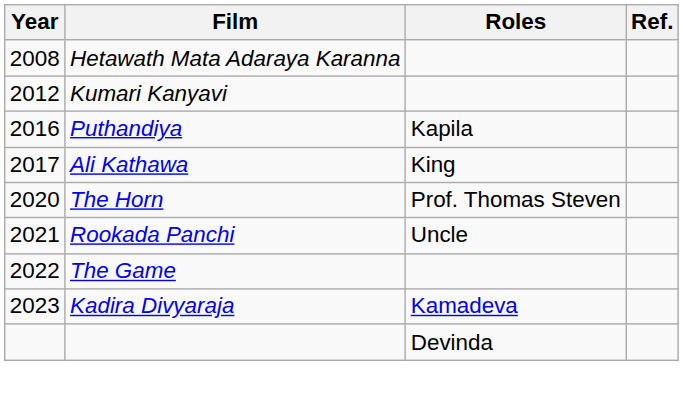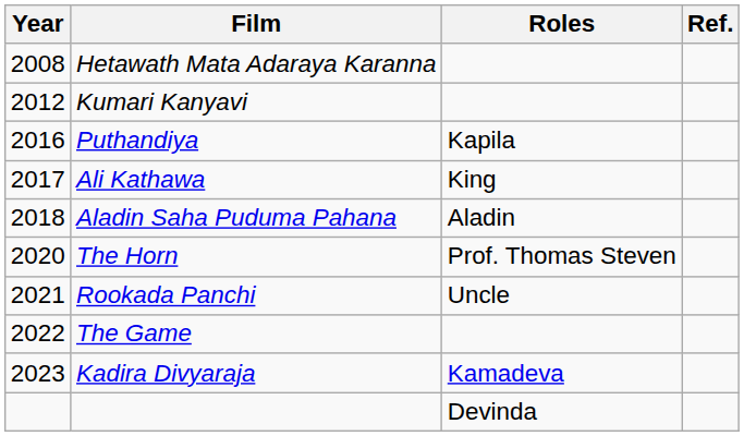 <table class="wikitable">
 <tr>
 <th>Year</th>
 <th>Film</th>
 <th>Roles</th>
 <th>Ref.</th>
 </tr>
 <tr>
 <td>2008</td>
 <td><em>Hetawath Mata Adaraya Karanna</em></td>
 <td></td>
 <td></td>
 </tr>
 <tr>
 <td>2012</td>
 <td><em>Kumari Kanyavi</em></td>
 <td></td>
 <td></td>
 </tr>
 <tr>
 <td>2016</td>
 <td><em><a href='#'>Puthandiya</a></em></td>
 <td>Kapila</td>
 <td></td>
 </tr>
 <tr>
 <td>2017</td>
 <td><em><a href='#'>Ali Kathawa</a></em></td>
 <td>King</td>
+<td></td>
+</tr>
+<tr>
+<td>2018</td>
+<td><em><a href='#'>Aladin Saha Puduma Pahana</a></em></td>
+<td>Aladin</td>
 <td></td>
 </tr>
 <tr>
 <td>2020</td>
 <td><em><a href='#'>The Horn</a></em></td>
 <td>Prof. Thomas Steven</td>
 <td></td>
 </tr>
 <tr>
 <td>2021</td>
 <td><em><a href='#'>Rookada Panchi</a></em></td>
 <td>Uncle</td>
 <td></td>
 </tr>
 <tr>
 <td>2022</td>
 <td><em><a href='#'>The Game</a></em></td>
 <td></td>
 <td></td>
 </tr>
 <tr>
 <td>2023</td>
 <td><em><a href='#'>Kadira Divyaraja</a></em></td>
 <td><a href='#'>Kamadeva</a></td>
 <td></td>
 </tr>
 <tr>
 <td></td>
 <td></td>
 <td>Devinda</td>
 <td></td>
 </tr>
 </table>
